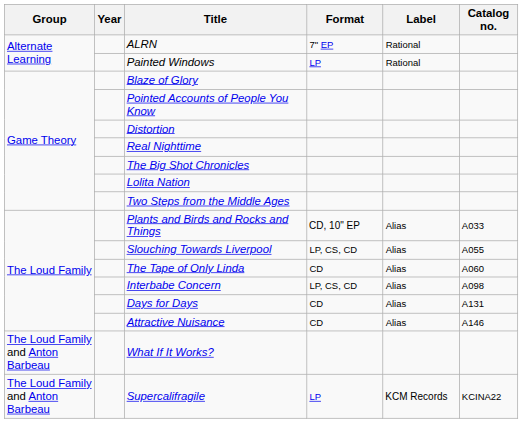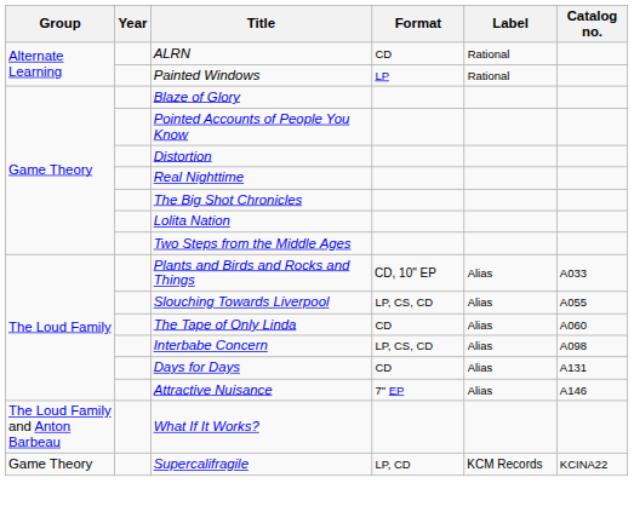 <table class="wikitable">
 <tr>
 <th style="width:120px;">Group</th>
 <th style="width:33px;">Year</th>
 <th style="width:250px;">Title</th>
 <th style="width:100px;">Format</th>
 <th style="width:100px;">Label</th>
 <th style="width:75px;">Catalog no.</th>
 </tr>
 <tr>
 <td rowspan="2"><a href='#'>Alternate Learning</a></td>
 <td></td>
 <td><em>ALRN</em></td>
-<td><small>7" <a href='#'>EP</a></small></td>
+<td><small>CD</small></td>
 <td><small>Rational</small></td>
 <td></td>
 </tr>
 <tr>
 <td></td>
 <td><em>Painted Windows</em></td>
 <td><small><a href='#'>LP</a></small></td>
 <td><small>Rational</small></td>
 <td></td>
 </tr>
 <tr>
 <td rowspan="7"><a href='#'>Game Theory</a></td>
 <td></td>
 <td><em><a href='#'>Blaze of Glory</a></em><br></td>
 <td style="font-size:88%;"></td>
 <td style="font-size:88%;"></td>
 <td style="font-size:88%;"></td>
 </tr>
 <tr>
 <td></td>
 <td><em><a href='#'>Pointed Accounts of People You Know</a></em><br></td>
 <td style="font-size:88%;"></td>
 <td style="font-size:88%;"></td>
 <td style="font-size:88%;"></td>
 </tr>
 <tr>
 <td></td>
 <td><em><a href='#'>Distortion</a></em><br></td>
 <td style="font-size:88%;"></td>
 <td style="font-size:88%;"></td>
 <td style="font-size:88%;"></td>
 </tr>
 <tr>
 <td></td>
 <td><em><a href='#'>Real Nighttime</a></em><br></td>
 <td style="font-size:88%;"></td>
 <td style="font-size:88%;"></td>
 <td style="font-size:88%;"></td>
 </tr>
 <tr>
 <td></td>
 <td><em><a href='#'>The Big Shot Chronicles</a></em><br></td>
 <td style="font-size:88%;"></td>
 <td style="font-size:88%;"></td>
 <td style="font-size:88%;"></td>
 </tr>
 <tr>
 <td></td>
 <td><em><a href='#'>Lolita Nation</a></em><br></td>
 <td style="font-size:88%;"></td>
 <td style="font-size:88%;"></td>
 <td style="font-size:88%;"></td>
 </tr>
 <tr>
 <td></td>
 <td><em><a href='#'>Two Steps from the Middle Ages</a></em><br></td>
 <td style="font-size:88%;"></td>
 <td style="font-size:88%;"></td>
 <td style="font-size:88%;"></td>
 </tr>
 <tr>
 <td rowspan="6"><a href='#'>The Loud Family</a></td>
 <td></td>
 <td><em><a href='#'>Plants and Birds and Rocks and Things</a></em></td>
 <td style="font-size:88%;">CD, 10" EP</td>
 <td><small>Alias</small></td>
 <td><small>A033</small></td>
 </tr>
 <tr>
 <td></td>
 <td><em><a href='#'>Slouching Towards Liverpool</a></em></td>
 <td><small>LP, CS, CD</small></td>
 <td><small>Alias</small></td>
 <td><small>A055</small></td>
 </tr>
 <tr>
 <td></td>
 <td><em><a href='#'>The Tape of Only Linda</a></em></td>
 <td><small>CD</small></td>
 <td><small>Alias</small></td>
 <td><small>A060</small></td>
 </tr>
 <tr>
 <td></td>
 <td><em><a href='#'>Interbabe Concern</a></em></td>
 <td><small>LP, CS, CD</small></td>
 <td><small>Alias</small></td>
 <td><small>A098</small></td>
 </tr>
 <tr>
 <td></td>
 <td><em><a href='#'>Days for Days</a></em></td>
 <td><small>CD</small></td>
 <td><small>Alias</small></td>
 <td><small>A131</small></td>
 </tr>
 <tr>
 <td></td>
 <td><em><a href='#'>Attractive Nuisance</a></em></td>
-<td><small>CD</small></td>
+<td><small>7" <a href='#'>EP</a></small></td>
 <td><small>Alias</small></td>
 <td><small>A146</small></td>
 </tr>
 <tr>
 <td><a href='#'>The Loud Family</a> and <a href='#'>Anton Barbeau</a></td>
 <td></td>
 <td><em><a href='#'>What If It Works?</a></em></td>
 <td style="font-size:88%;"></td>
 <td style="font-size:88%;"></td>
 <td></td>
 </tr>
 <tr>
-<td><a href='#'>The Loud Family</a> and <a href='#'>Anton Barbeau</a></td>
+<td>Game Theory</td>
 <td></td>
 <td><em><a href='#'>Supercalifragile</a></em></td>
-<td><small><a href='#'>LP</a></small></td>
+<td><small>LP, CD</small></td>
 <td style="font-size:88%;">KCM Records</td>
 <td><small>KCINA22</small></td>
 </tr>
 </table>
